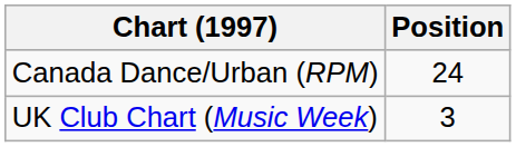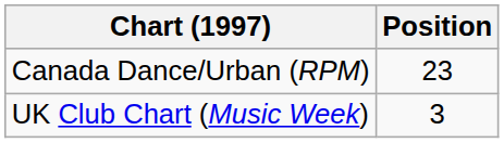 <table class="wikitable plainrowheaders" style="text-align:center">
 <tr>
 <th scope="col">Chart (1997)</th>
 <th scope="col">Position</th>
 </tr>
 <tr>
 <td align="left">Canada Dance/Urban (<em>RPM</em>)</td>
-<td align="center">24</td>
+<td align="center">23</td>
 </tr>
 <tr>
 <td align="left">UK <a href='#'>Club Chart</a> (<em><a href='#'>Music Week</a></em>)</td>
 <td align="center">3</td>
 </tr>
 </table>
